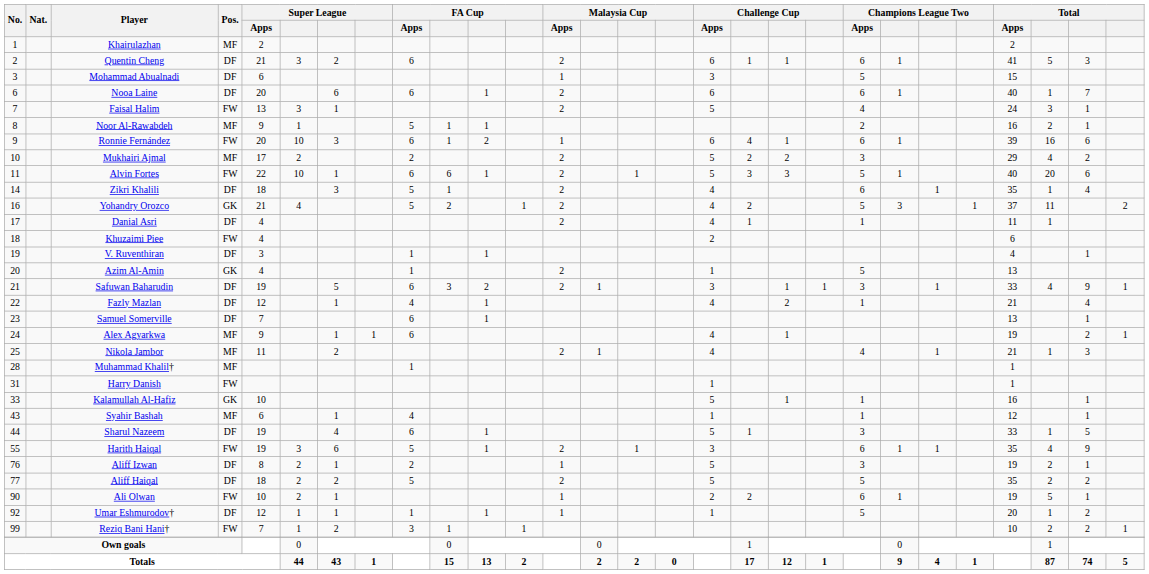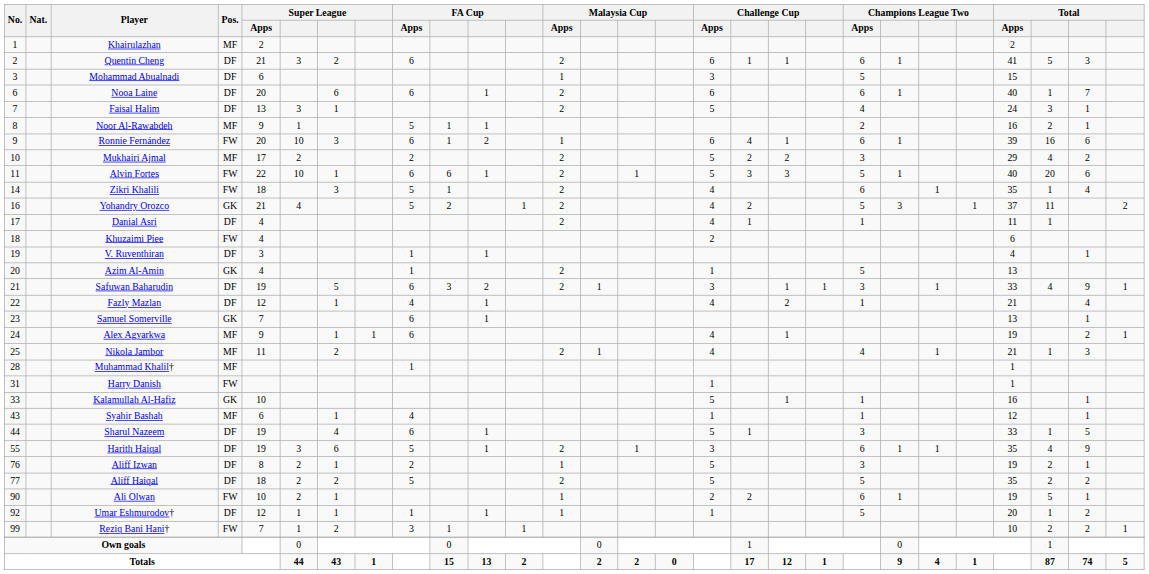 <table class="wikitable sortable alternance" style="text-align:center;width:100%;font-size:85%;">
 <tr>
 <th rowspan="2" style="width:5px;">No.</th>
 <th rowspan="2" style="width:5px;">Nat.</th>
 <th rowspan="2" scope="col" style="width:200px">Player</th>
 <th rowspan="2" style="width:5px;">Pos.</th>
 <th colspan="4">Super League</th>
 <th colspan="4">FA Cup</th>
 <th colspan="4">Malaysia Cup</th>
 <th colspan="4">Challenge Cup</th>
 <th colspan="4">Champions League Two</th>
 <th colspan="4">Total</th>
 </tr>
 <tr style="text-align:center;">
 <th width=40>Apps</th>
 <th width=40></th>
 <th width=40></th>
 <th width=40></th>
 <th width=40>Apps</th>
 <th width=40></th>
 <th width=40></th>
 <th width=40></th>
 <th width=40>Apps</th>
 <th width=40></th>
 <th width=40></th>
 <th width=40></th>
 <th width=40>Apps</th>
 <th width=40></th>
 <th width=40></th>
 <th width=40></th>
 <th width=40>Apps</th>
 <th width=40></th>
 <th width=40></th>
 <th width=40></th>
 <th width=40>Apps</th>
 <th width=40></th>
 <th width=40></th>
 <th width=40></th>
 </tr>
 <tr>
 <td>1</td>
 <td></td>
 <td><a href='#'>Khairulazhan</a></td>
 <td>MF</td>
 <td>2</td>
 <td></td>
 <td></td>
 <td></td>
 <td></td>
 <td></td>
 <td></td>
 <td></td>
 <td></td>
 <td></td>
 <td></td>
 <td></td>
 <td></td>
 <td></td>
 <td></td>
 <td></td>
 <td></td>
 <td></td>
 <td></td>
 <td></td>
 <td>2</td>
 <td></td>
 <td></td>
 <td></td>
 </tr>
 <tr>
 <td>2</td>
 <td></td>
 <td><a href='#'>Quentin Cheng</a></td>
 <td>DF</td>
 <td>21</td>
 <td>3</td>
 <td>2</td>
 <td></td>
 <td>6</td>
 <td></td>
 <td></td>
 <td></td>
 <td>2</td>
 <td></td>
 <td></td>
 <td></td>
 <td>6</td>
 <td>1</td>
 <td>1</td>
 <td></td>
 <td>6</td>
 <td>1</td>
 <td></td>
 <td></td>
 <td>41</td>
 <td>5</td>
 <td>3</td>
 <td></td>
 </tr>
 <tr>
 <td>3</td>
 <td></td>
 <td><a href='#'>Mohammad Abualnadi</a></td>
 <td>DF</td>
 <td>6</td>
 <td></td>
 <td></td>
 <td></td>
 <td></td>
 <td></td>
 <td></td>
 <td></td>
 <td>1</td>
 <td></td>
 <td></td>
 <td></td>
 <td>3</td>
 <td></td>
 <td></td>
 <td></td>
 <td>5</td>
 <td></td>
 <td></td>
 <td></td>
 <td>15</td>
 <td></td>
 <td></td>
 <td></td>
 </tr>
 <tr>
 <td>6</td>
 <td></td>
 <td><a href='#'>Nooa Laine</a></td>
 <td>DF</td>
 <td>20</td>
 <td></td>
 <td>6</td>
 <td></td>
 <td>6</td>
 <td></td>
 <td>1</td>
 <td></td>
 <td>2</td>
 <td></td>
 <td></td>
 <td></td>
 <td>6</td>
 <td></td>
 <td></td>
 <td></td>
 <td>6</td>
 <td>1</td>
 <td></td>
 <td></td>
 <td>40</td>
 <td>1</td>
 <td>7</td>
 <td></td>
 </tr>
 <tr>
 <td>7</td>
 <td></td>
 <td><a href='#'>Faisal Halim</a></td>
-<td>FW</td>
+<td>DF</td>
 <td>13</td>
 <td>3</td>
 <td>1</td>
 <td></td>
 <td></td>
 <td></td>
 <td></td>
 <td></td>
 <td>2</td>
 <td></td>
 <td></td>
 <td></td>
 <td>5</td>
 <td></td>
 <td></td>
 <td></td>
 <td>4</td>
 <td></td>
 <td></td>
 <td></td>
 <td>24</td>
 <td>3</td>
 <td>1</td>
 <td></td>
 </tr>
 <tr>
 <td>8</td>
 <td></td>
 <td><a href='#'>Noor Al-Rawabdeh</a></td>
 <td>MF</td>
 <td>9</td>
 <td>1</td>
 <td></td>
 <td></td>
 <td>5</td>
 <td>1</td>
 <td>1</td>
 <td></td>
 <td></td>
 <td></td>
 <td></td>
 <td></td>
 <td></td>
 <td></td>
 <td></td>
 <td></td>
 <td>2</td>
 <td></td>
 <td></td>
 <td></td>
 <td>16</td>
 <td>2</td>
 <td>1</td>
 <td></td>
 </tr>
 <tr>
 <td>9</td>
 <td></td>
 <td><a href='#'>Ronnie Fernández</a></td>
 <td>FW</td>
 <td>20</td>
 <td>10</td>
 <td>3</td>
 <td></td>
 <td>6</td>
 <td>1</td>
 <td>2</td>
 <td></td>
 <td>1</td>
 <td></td>
 <td></td>
 <td></td>
 <td>6</td>
 <td>4</td>
 <td>1</td>
 <td></td>
 <td>6</td>
 <td>1</td>
 <td></td>
 <td></td>
 <td>39</td>
 <td>16</td>
 <td>6</td>
 <td></td>
 </tr>
 <tr>
 <td>10</td>
 <td></td>
 <td><a href='#'>Mukhairi Ajmal</a></td>
 <td>MF</td>
 <td>17</td>
 <td>2</td>
 <td></td>
 <td></td>
 <td>2</td>
 <td></td>
 <td></td>
 <td></td>
 <td>2</td>
 <td></td>
 <td></td>
 <td></td>
 <td>5</td>
 <td>2</td>
 <td>2</td>
 <td></td>
 <td>3</td>
 <td></td>
 <td></td>
 <td></td>
 <td>29</td>
 <td>4</td>
 <td>2</td>
 <td></td>
 </tr>
 <tr>
 <td>11</td>
 <td></td>
 <td><a href='#'>Alvin Fortes</a></td>
 <td>FW</td>
 <td>22</td>
 <td>10</td>
 <td>1</td>
 <td></td>
 <td>6</td>
 <td>6</td>
 <td>1</td>
 <td></td>
 <td>2</td>
 <td></td>
 <td>1</td>
 <td></td>
 <td>5</td>
 <td>3</td>
 <td>3</td>
 <td></td>
 <td>5</td>
 <td>1</td>
 <td></td>
 <td></td>
 <td>40</td>
 <td>20</td>
 <td>6</td>
 <td></td>
 </tr>
 <tr>
 <td>14</td>
 <td></td>
 <td><a href='#'>Zikri Khalili</a></td>
-<td>DF</td>
+<td>FW</td>
 <td>18</td>
 <td></td>
 <td>3</td>
 <td></td>
 <td>5</td>
 <td>1</td>
 <td></td>
 <td></td>
 <td>2</td>
 <td></td>
 <td></td>
 <td></td>
 <td>4</td>
 <td></td>
 <td></td>
 <td></td>
 <td>6</td>
 <td></td>
 <td>1</td>
 <td></td>
 <td>35</td>
 <td>1</td>
 <td>4</td>
 <td></td>
 </tr>
 <tr>
 <td>16</td>
 <td></td>
 <td><a href='#'>Yohandry Orozco</a></td>
 <td>GK</td>
 <td>21</td>
 <td>4</td>
 <td></td>
 <td></td>
 <td>5</td>
 <td>2</td>
 <td></td>
 <td>1</td>
 <td>2</td>
 <td></td>
 <td></td>
 <td></td>
 <td>4</td>
 <td>2</td>
 <td></td>
 <td></td>
 <td>5</td>
 <td>3</td>
 <td></td>
 <td>1</td>
 <td>37</td>
 <td>11</td>
 <td></td>
 <td>2</td>
 </tr>
 <tr>
 <td>17</td>
 <td></td>
 <td><a href='#'>Danial Asri</a></td>
 <td>DF</td>
 <td>4</td>
 <td></td>
 <td></td>
 <td></td>
 <td></td>
 <td></td>
 <td></td>
 <td></td>
 <td>2</td>
 <td></td>
 <td></td>
 <td></td>
 <td>4</td>
 <td>1</td>
 <td></td>
 <td></td>
 <td>1</td>
 <td></td>
 <td></td>
 <td></td>
 <td>11</td>
 <td>1</td>
 <td></td>
 <td></td>
 </tr>
 <tr>
 <td>18</td>
 <td></td>
 <td><a href='#'>Khuzaimi Piee</a></td>
 <td>FW</td>
 <td>4</td>
 <td></td>
 <td></td>
 <td></td>
 <td></td>
 <td></td>
 <td></td>
 <td></td>
 <td></td>
 <td></td>
 <td></td>
 <td></td>
 <td>2</td>
 <td></td>
 <td></td>
 <td></td>
 <td></td>
 <td></td>
 <td></td>
 <td></td>
 <td>6</td>
 <td></td>
 <td></td>
 <td></td>
 </tr>
 <tr>
 <td>19</td>
 <td></td>
 <td><a href='#'>V. Ruventhiran</a></td>
 <td>DF</td>
 <td>3</td>
 <td></td>
 <td></td>
 <td></td>
 <td>1</td>
 <td></td>
 <td>1</td>
 <td></td>
 <td></td>
 <td></td>
 <td></td>
 <td></td>
 <td></td>
 <td></td>
 <td></td>
 <td></td>
 <td></td>
 <td></td>
 <td></td>
 <td></td>
 <td>4</td>
 <td></td>
 <td>1</td>
 <td></td>
 </tr>
 <tr>
 <td>20</td>
 <td></td>
 <td><a href='#'>Azim Al-Amin</a></td>
 <td>GK</td>
 <td>4</td>
 <td></td>
 <td></td>
 <td></td>
 <td>1</td>
 <td></td>
 <td></td>
 <td></td>
 <td>2</td>
 <td></td>
 <td></td>
 <td></td>
 <td>1</td>
 <td></td>
 <td></td>
 <td></td>
 <td>5</td>
 <td></td>
 <td></td>
 <td></td>
 <td>13</td>
 <td></td>
 <td></td>
 <td></td>
 </tr>
 <tr>
 <td>21</td>
 <td></td>
 <td><a href='#'>Safuwan Baharudin</a></td>
 <td>DF</td>
 <td>19</td>
 <td></td>
 <td>5</td>
 <td></td>
 <td>6</td>
 <td>3</td>
 <td>2</td>
 <td></td>
 <td>2</td>
 <td>1</td>
 <td></td>
 <td></td>
 <td>3</td>
 <td></td>
 <td>1</td>
 <td>1</td>
 <td>3</td>
 <td></td>
 <td>1</td>
 <td></td>
 <td>33</td>
 <td>4</td>
 <td>9</td>
 <td>1</td>
 </tr>
 <tr>
 <td>22</td>
 <td></td>
 <td><a href='#'>Fazly Mazlan</a></td>
 <td>DF</td>
 <td>12</td>
 <td></td>
 <td>1</td>
 <td></td>
 <td>4</td>
 <td></td>
 <td>1</td>
 <td></td>
 <td></td>
 <td></td>
 <td></td>
 <td></td>
 <td>4</td>
 <td></td>
 <td>2</td>
 <td></td>
 <td>1</td>
 <td></td>
 <td></td>
 <td></td>
 <td>21</td>
 <td></td>
 <td>4</td>
 <td></td>
 </tr>
 <tr>
 <td>23</td>
 <td></td>
 <td><a href='#'>Samuel Somerville</a></td>
-<td>DF</td>
+<td>GK</td>
 <td>7</td>
 <td></td>
 <td></td>
 <td></td>
 <td>6</td>
 <td></td>
 <td>1</td>
 <td></td>
 <td></td>
 <td></td>
 <td></td>
 <td></td>
 <td></td>
 <td></td>
 <td></td>
 <td></td>
 <td></td>
 <td></td>
 <td></td>
 <td></td>
 <td>13</td>
 <td></td>
 <td>1</td>
 <td></td>
 </tr>
 <tr>
 <td>24</td>
 <td></td>
 <td><a href='#'>Alex Agyarkwa</a></td>
 <td>MF</td>
 <td>9</td>
 <td></td>
 <td>1</td>
 <td>1</td>
 <td>6</td>
 <td></td>
 <td></td>
 <td></td>
 <td></td>
 <td></td>
 <td></td>
 <td></td>
 <td>4</td>
 <td></td>
 <td>1</td>
 <td></td>
 <td></td>
 <td></td>
 <td></td>
 <td></td>
 <td>19</td>
 <td></td>
 <td>2</td>
 <td>1</td>
 </tr>
 <tr>
 <td>25</td>
 <td></td>
 <td><a href='#'>Nikola Jambor</a></td>
 <td>MF</td>
 <td>11</td>
 <td></td>
 <td>2</td>
 <td></td>
 <td></td>
 <td></td>
 <td></td>
 <td></td>
 <td>2</td>
 <td>1</td>
 <td></td>
 <td></td>
 <td>4</td>
 <td></td>
 <td></td>
 <td></td>
 <td>4</td>
 <td></td>
 <td>1</td>
 <td></td>
 <td>21</td>
 <td>1</td>
 <td>3</td>
 <td></td>
 </tr>
 <tr>
 <td>28</td>
 <td></td>
 <td><a href='#'>Muhammad Khalil</a>†</td>
 <td>MF</td>
 <td></td>
 <td></td>
 <td></td>
 <td></td>
 <td>1</td>
 <td></td>
 <td></td>
 <td></td>
 <td></td>
 <td></td>
 <td></td>
 <td></td>
 <td></td>
 <td></td>
 <td></td>
 <td></td>
 <td></td>
 <td></td>
 <td></td>
 <td></td>
 <td>1</td>
 <td></td>
 <td></td>
 <td></td>
 </tr>
 <tr>
 <td>31</td>
 <td></td>
 <td><a href='#'>Harry Danish</a></td>
 <td>FW</td>
 <td></td>
 <td></td>
 <td></td>
 <td></td>
 <td></td>
 <td></td>
 <td></td>
 <td></td>
 <td></td>
 <td></td>
 <td></td>
 <td></td>
 <td>1</td>
 <td></td>
 <td></td>
 <td></td>
 <td></td>
 <td></td>
 <td></td>
 <td></td>
 <td>1</td>
 <td></td>
 <td></td>
 <td></td>
 </tr>
 <tr>
 <td>33</td>
 <td></td>
 <td><a href='#'>Kalamullah Al-Hafiz</a></td>
 <td>GK</td>
 <td>10</td>
 <td></td>
 <td></td>
 <td></td>
 <td></td>
 <td></td>
 <td></td>
 <td></td>
 <td></td>
 <td></td>
 <td></td>
 <td></td>
 <td>5</td>
 <td></td>
 <td>1</td>
 <td></td>
 <td>1</td>
 <td></td>
 <td></td>
 <td></td>
 <td>16</td>
 <td></td>
 <td>1</td>
 <td></td>
 </tr>
 <tr>
 <td>43</td>
 <td></td>
 <td><a href='#'>Syahir Bashah</a></td>
 <td>MF</td>
 <td>6</td>
 <td></td>
 <td>1</td>
 <td></td>
 <td>4</td>
 <td></td>
 <td></td>
 <td></td>
 <td></td>
 <td></td>
 <td></td>
 <td></td>
 <td>1</td>
 <td></td>
 <td></td>
 <td></td>
 <td>1</td>
 <td></td>
 <td></td>
 <td></td>
 <td>12</td>
 <td></td>
 <td>1</td>
 <td></td>
 </tr>
 <tr>
 <td>44</td>
 <td></td>
 <td><a href='#'>Sharul Nazeem</a></td>
 <td>DF</td>
 <td>19</td>
 <td></td>
 <td>4</td>
 <td></td>
 <td>6</td>
 <td></td>
 <td>1</td>
 <td></td>
 <td></td>
 <td></td>
 <td></td>
 <td></td>
 <td>5</td>
 <td>1</td>
 <td></td>
 <td></td>
 <td>3</td>
 <td></td>
 <td></td>
 <td></td>
 <td>33</td>
 <td>1</td>
 <td>5</td>
 <td></td>
 </tr>
 <tr>
 <td>55</td>
 <td></td>
 <td><a href='#'>Harith Haiqal</a></td>
-<td>FW</td>
+<td>DF</td>
 <td>19</td>
 <td>3</td>
 <td>6</td>
 <td></td>
 <td>5</td>
 <td></td>
 <td>1</td>
 <td></td>
 <td>2</td>
 <td></td>
 <td>1</td>
 <td></td>
 <td>3</td>
 <td></td>
 <td></td>
 <td></td>
 <td>6</td>
 <td>1</td>
 <td>1</td>
 <td></td>
 <td>35</td>
 <td>4</td>
 <td>9</td>
 <td></td>
 </tr>
 <tr>
 <td>76</td>
 <td></td>
 <td><a href='#'>Aliff Izwan</a></td>
 <td>DF</td>
 <td>8</td>
 <td>2</td>
 <td>1</td>
 <td></td>
 <td>2</td>
 <td></td>
 <td></td>
 <td></td>
 <td>1</td>
 <td></td>
 <td></td>
 <td></td>
 <td>5</td>
 <td></td>
 <td></td>
 <td></td>
 <td>3</td>
 <td></td>
 <td></td>
 <td></td>
 <td>19</td>
 <td>2</td>
 <td>1</td>
 <td></td>
 </tr>
 <tr>
 <td>77</td>
 <td></td>
 <td><a href='#'>Aliff Haiqal</a></td>
 <td>DF</td>
 <td>18</td>
 <td>2</td>
 <td>2</td>
 <td></td>
 <td>5</td>
 <td></td>
 <td></td>
 <td></td>
 <td>2</td>
 <td></td>
 <td></td>
 <td></td>
 <td>5</td>
 <td></td>
 <td></td>
 <td></td>
 <td>5</td>
 <td></td>
 <td></td>
 <td></td>
 <td>35</td>
 <td>2</td>
 <td>2</td>
 <td></td>
 </tr>
 <tr>
 <td>90</td>
 <td></td>
 <td><a href='#'>Ali Olwan</a></td>
 <td>FW</td>
 <td>10</td>
 <td>2</td>
 <td>1</td>
 <td></td>
 <td></td>
 <td></td>
 <td></td>
 <td></td>
 <td>1</td>
 <td></td>
 <td></td>
 <td></td>
 <td>2</td>
 <td>2</td>
 <td></td>
 <td></td>
 <td>6</td>
 <td>1</td>
 <td></td>
 <td></td>
 <td>19</td>
 <td>5</td>
 <td>1</td>
 <td></td>
 </tr>
 <tr>
 <td>92</td>
 <td></td>
 <td><a href='#'>Umar Eshmurodov</a>†</td>
 <td>DF</td>
 <td>12</td>
 <td>1</td>
 <td>1</td>
 <td></td>
 <td>1</td>
 <td></td>
 <td>1</td>
 <td></td>
 <td>1</td>
 <td></td>
 <td></td>
 <td></td>
 <td>1</td>
 <td></td>
 <td></td>
 <td></td>
 <td>5</td>
 <td></td>
 <td></td>
 <td></td>
 <td>20</td>
 <td>1</td>
 <td>2</td>
 <td></td>
 </tr>
 <tr>
 <td>99</td>
 <td></td>
 <td><a href='#'>Reziq Bani Hani</a>†</td>
 <td>FW</td>
 <td>7</td>
 <td>1</td>
 <td>2</td>
 <td></td>
 <td>3</td>
 <td>1</td>
 <td></td>
 <td>1</td>
 <td></td>
 <td></td>
 <td></td>
 <td></td>
 <td></td>
 <td></td>
 <td></td>
 <td></td>
 <td></td>
 <td></td>
 <td></td>
 <td></td>
 <td>10</td>
 <td>2</td>
 <td>2</td>
 <td>1</td>
 </tr>
 <tr>
 </tr>
 <tr class="sortbottom">
 <td colspan="4"><strong>Own goals</strong></td>
 <td ! style="background:white; text-align: center;"></td>
 <td>0</td>
 <td colspan="3" style="background:white;text-align:center"></td>
 <td>0</td>
 <td colspan="3" style="background:white;text-align:center"></td>
 <td>0</td>
 <td colspan="3" style="background:white;text-align:center"></td>
 <td>1</td>
 <td colspan="3" style="background:white;text-align:center"></td>
 <td>0</td>
 <td colspan="3" style="background:white;text-align:center"></td>
 <td>1</td>
 <td colspan="2" style="background:white;text-align:center"></td>
 </tr>
 <tr class="sortbottom">
 <td colspan="5" style="background:white;text-align:center"><strong>Totals</strong></td>
 <td><strong>44</strong></td>
 <td><strong>43</strong></td>
 <td><strong>1</strong></td>
 <td rowspan="1" style="background:white;text-align:center"></td>
 <td><strong>15</strong></td>
 <td><strong>13</strong></td>
 <td><strong>2</strong></td>
 <td rowspan="1" style="background:white;text-align:center"></td>
 <td><strong>2</strong></td>
 <td><strong>2</strong></td>
 <td><strong>0</strong></td>
 <td rowspan="1" style="background:white;text-align:center"></td>
 <td><strong>17</strong></td>
 <td><strong>12</strong></td>
 <td><strong>1</strong></td>
 <td rowspan="1" style="background:white;text-align:center"></td>
 <td><strong>9</strong></td>
 <td><strong>4</strong></td>
 <td><strong>1</strong></td>
 <td rowspan="1" style="background:white;text-align:center"></td>
 <td><strong>87</strong></td>
 <td><strong>74</strong></td>
 <td><strong>5</strong></td>
 </tr>
 </table>
